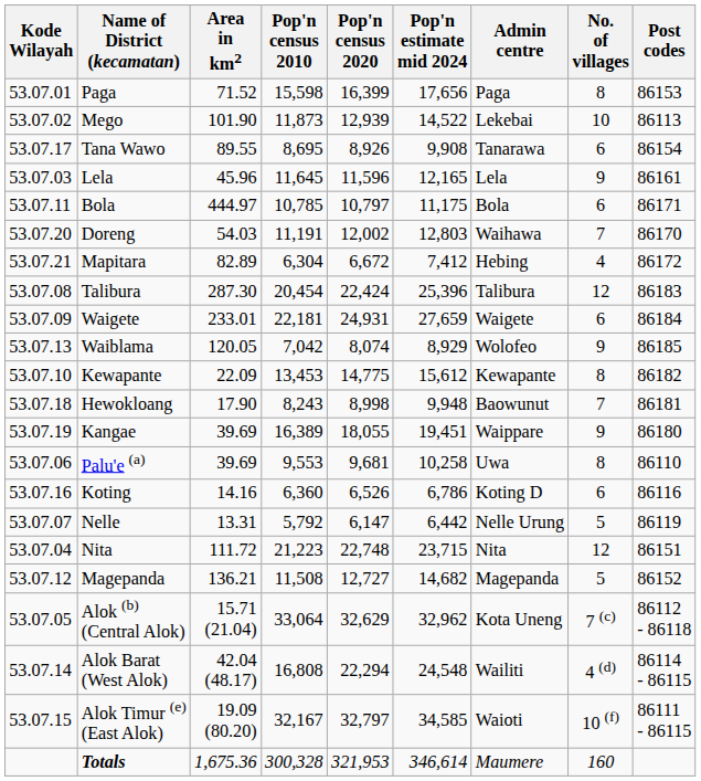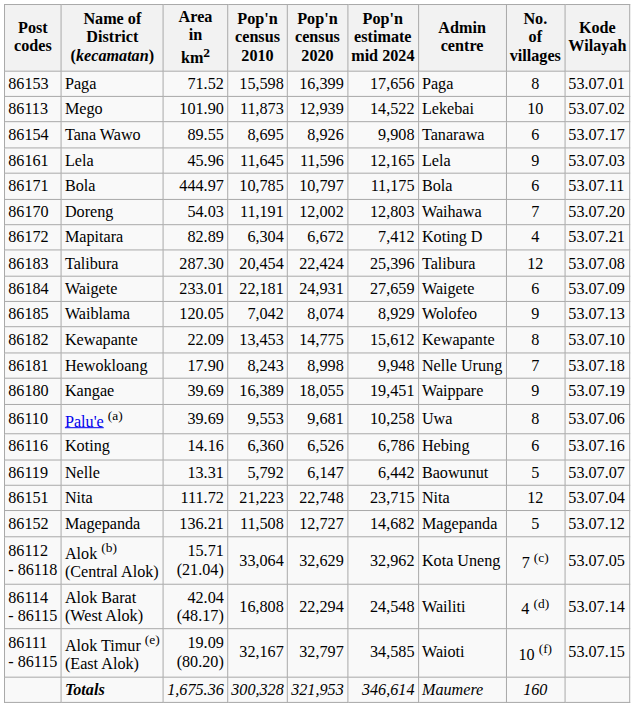 <table class="sortable wikitable">
 <tr>
-<th>Kode <br>Wilayah</th>
+<th>Post<br>codes</th>
 <th>Name of<br>District<br>(<em>kecamatan</em>)</th>
 <th>Area <br>in <br>km<sup>2</sup></th>
 <th>Pop'n<br>census<br>2010</th>
 <th>Pop'n<br>census<br>2020</th>
 <th>Pop'n<br>estimate<br>mid 2024</th>
 <th>Admin<br> centre</th>
 <th>No.<br>of<br>villages</th>
-<th>Post<br>codes</th>
+<th>Kode <br>Wilayah</th>
 </tr>
 <tr>
-<td>53.07.01</td>
+<td>86153</td>
 <td>Paga </td>
 <td align="right">71.52</td>
 <td align="right">15,598</td>
 <td align="right">16,399</td>
 <td align="right">17,656</td>
 <td>Paga</td>
 <td align="center">8</td>
-<td>86153</td>
+<td>53.07.01</td>
 </tr>
 <tr>
-<td>53.07.02</td>
+<td>86113</td>
 <td>Mego</td>
 <td align="right">101.90</td>
 <td align="right">11,873</td>
 <td align="right">12,939</td>
 <td align="right">14,522</td>
 <td>Lekebai</td>
 <td align="center">10</td>
-<td>86113</td>
+<td>53.07.02</td>
 </tr>
 <tr>
-<td>53.07.17</td>
+<td>86154</td>
 <td>Tana Wawo </td>
 <td align="right">89.55</td>
 <td align="right">8,695</td>
 <td align="right">8,926</td>
 <td align="right">9,908</td>
 <td>Tanarawa</td>
 <td align="center">6</td>
-<td>86154</td>
+<td>53.07.17</td>
 </tr>
 <tr>
-<td>53.07.03</td>
+<td>86161</td>
 <td>Lela </td>
 <td align="right">45.96</td>
 <td align="right">11,645</td>
 <td align="right">11,596</td>
 <td align="right">12,165</td>
 <td>Lela</td>
 <td align="center">9</td>
-<td>86161</td>
+<td>53.07.03</td>
 </tr>
 <tr>
-<td>53.07.11</td>
+<td>86171</td>
 <td>Bola </td>
 <td align="right">444.97</td>
 <td align="right">10,785</td>
 <td align="right">10,797</td>
 <td align="right">11,175</td>
 <td>Bola</td>
 <td align="center">6</td>
-<td>86171</td>
+<td>53.07.11</td>
 </tr>
 <tr>
-<td>53.07.20</td>
+<td>86170</td>
 <td>Doreng </td>
 <td align="right">54.03</td>
 <td align="right">11,191</td>
 <td align="right">12,002</td>
 <td align="right">12,803</td>
 <td>Waihawa</td>
 <td align="center">7</td>
-<td>86170</td>
+<td>53.07.20</td>
 </tr>
 <tr>
-<td>53.07.21</td>
+<td>86172</td>
 <td>Mapitara </td>
 <td align="right">82.89</td>
 <td align="right">6,304</td>
 <td align="right">6,672</td>
 <td align="right">7,412</td>
-<td>Hebing</td>
+<td>Koting D</td>
 <td align="center">4</td>
-<td>86172</td>
+<td>53.07.21</td>
 </tr>
 <tr>
-<td>53.07.08</td>
+<td>86183</td>
 <td>Talibura </td>
 <td align="right">287.30</td>
 <td align="right">20,454</td>
 <td align="right">22,424</td>
 <td align="right">25,396</td>
 <td>Talibura</td>
 <td align="center">12</td>
-<td>86183</td>
+<td>53.07.08</td>
 </tr>
 <tr>
-<td>53.07.09</td>
+<td>86184</td>
 <td>Waigete </td>
 <td align="right">233.01</td>
 <td align="right">22,181</td>
 <td align="right">24,931</td>
 <td align="right">27,659</td>
 <td>Waigete</td>
 <td align="center">6</td>
-<td>86184</td>
+<td>53.07.09</td>
 </tr>
 <tr>
-<td>53.07.13</td>
+<td>86185</td>
 <td>Waiblama </td>
 <td align="right">120.05</td>
 <td align="right">7,042</td>
 <td align="right">8,074</td>
 <td align="right">8,929</td>
 <td>Wolofeo</td>
 <td align="center">9</td>
-<td>86185</td>
+<td>53.07.13</td>
 </tr>
 <tr>
-<td>53.07.10</td>
+<td>86182</td>
 <td>Kewapante </td>
 <td align="right">22.09</td>
 <td align="right">13,453</td>
 <td align="right">14,775</td>
 <td align="right">15,612</td>
 <td>Kewapante</td>
 <td align="center">8</td>
-<td>86182</td>
+<td>53.07.10</td>
 </tr>
 <tr>
-<td>53.07.18</td>
+<td>86181</td>
 <td>Hewokloang </td>
 <td align="right">17.90</td>
 <td align="right">8,243</td>
 <td align="right">8,998</td>
 <td align="right">9,948</td>
-<td>Baowunut</td>
+<td>Nelle Urung</td>
 <td align="center">7</td>
-<td>86181</td>
+<td>53.07.18</td>
 </tr>
 <tr>
-<td>53.07.19</td>
+<td>86180</td>
 <td>Kangae </td>
 <td align="right">39.69</td>
 <td align="right">16,389</td>
 <td align="right">18,055</td>
 <td align="right">19,451</td>
 <td>Waippare</td>
 <td align="center">9</td>
-<td>86180</td>
+<td>53.07.19</td>
 </tr>
 <tr>
-<td>53.07.06</td>
+<td>86110</td>
 <td><a href='#'>Palu'e</a> <sup>(a)</sup> </td>
 <td align="right">39.69</td>
 <td align="right">9,553</td>
 <td align="right">9,681</td>
 <td align="right">10,258</td>
 <td>Uwa</td>
 <td align="center">8</td>
-<td>86110</td>
+<td>53.07.06</td>
 </tr>
 <tr>
-<td>53.07.16</td>
+<td>86116</td>
 <td>Koting </td>
 <td align="right">14.16</td>
 <td align="right">6,360</td>
 <td align="right">6,526</td>
 <td align="right">6,786</td>
-<td>Koting D</td>
+<td>Hebing</td>
 <td align="center">6</td>
-<td>86116</td>
+<td>53.07.16</td>
 </tr>
 <tr>
-<td>53.07.07</td>
+<td>86119</td>
 <td>Nelle </td>
 <td align="right">13.31</td>
 <td align="right">5,792</td>
 <td align="right">6,147</td>
 <td align="right">6,442</td>
-<td>Nelle Urung</td>
+<td>Baowunut</td>
 <td align="center">5</td>
-<td>86119</td>
+<td>53.07.07</td>
 </tr>
 <tr>
-<td>53.07.04</td>
+<td>86151</td>
 <td>Nita </td>
 <td align="right">111.72</td>
 <td align="right">21,223</td>
 <td align="right">22,748</td>
 <td align="right">23,715</td>
 <td>Nita</td>
 <td align="center">12</td>
-<td>86151</td>
+<td>53.07.04</td>
 </tr>
 <tr>
-<td>53.07.12</td>
+<td>86152</td>
 <td>Magepanda </td>
 <td align="right">136.21</td>
 <td align="right">11,508</td>
 <td align="right">12,727</td>
 <td align="right">14,682</td>
 <td>Magepanda</td>
 <td align="center">5</td>
-<td>86152</td>
+<td>53.07.12</td>
 </tr>
 <tr>
-<td>53.07.05</td>
+<td>86112<br>- 86118</td>
 <td>Alok <sup>(b)</sup>  <br>(Central Alok)</td>
 <td align="right">15.71 <br>(21.04)</td>
 <td align="right">33,064</td>
 <td align="right">32,629</td>
 <td align="right">32,962</td>
 <td>Kota Uneng</td>
 <td align="center">7 <sup>(c)</sup></td>
-<td>86112<br>- 86118</td>
+<td>53.07.05</td>
 </tr>
 <tr>
-<td>53.07.14</td>
+<td>86114<br>- 86115</td>
 <td>Alok Barat  <br>(West Alok)</td>
 <td align="right">42.04<br>(48.17)</td>
 <td align="right">16,808</td>
 <td align="right">22,294</td>
 <td align="right">24,548</td>
 <td>Wailiti</td>
 <td align="center">4 <sup>(d)</sup></td>
-<td>86114<br>- 86115</td>
+<td>53.07.14</td>
 </tr>
 <tr>
-<td>53.07.15</td>
+<td>86111<br>- 86115</td>
 <td>Alok Timur <sup>(e)</sup>  <br>(East Alok)</td>
 <td align="right">19.09 <br>(80.20)</td>
 <td align="right">32,167</td>
 <td align="right">32,797</td>
 <td align="right">34,585</td>
 <td>Waioti</td>
 <td align="center">10 <sup>(f)</sup></td>
-<td>86111<br>- 86115</td>
+<td>53.07.15</td>
 </tr>
 <tr>
 <td></td>
 <td><strong><em>Totals</em></strong></td>
 <td align="right"><em>1,675.36</em></td>
 <td align="right"><em>300,328</em></td>
 <td align="right"><em>321,953</em></td>
 <td align="right"><em>346,614</em></td>
 <td><em>Maumere</em></td>
 <td align="center"><em>160</em></td>
 <td></td>
 </tr>
 </table>
